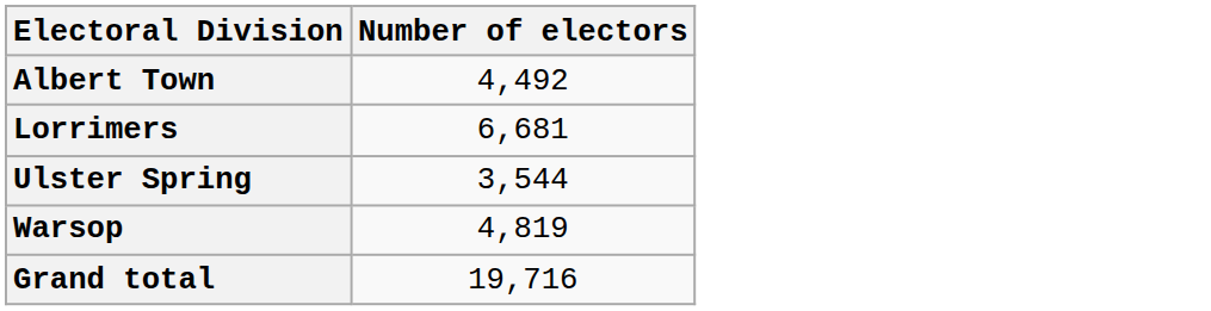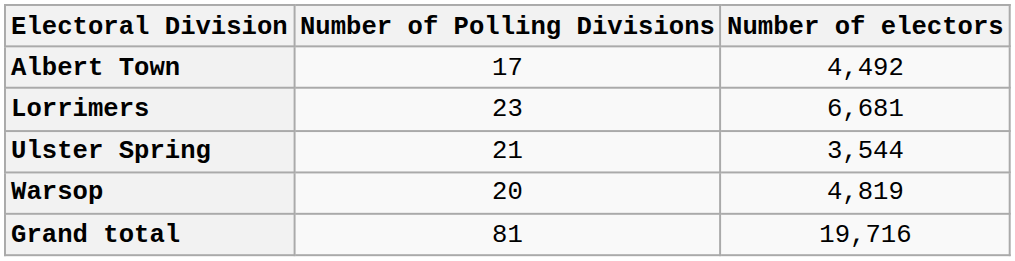 <table class="wikitable">
 <tr>
 <th>Electoral Division</th>
+<th>Number of Polling Divisions</th>
 <th>Number of electors</th>
 </tr>
 <tr>
 <th style="text-align: left;">Albert Town</th>
+<td style="text-align: center;">17</td>
 <td style="text-align: center;">4,492</td>
 </tr>
 <tr>
 <th style="text-align: left;">Lorrimers</th>
+<td style="text-align: center;">23</td>
 <td style="text-align: center;">6,681</td>
 </tr>
 <tr>
 <th style="text-align: left;">Ulster Spring</th>
+<td style="text-align: center;">21</td>
 <td style="text-align: center;">3,544</td>
 </tr>
 <tr>
 <th style="text-align: left;">Warsop</th>
+<td style="text-align: center;">20</td>
 <td style="text-align: center;">4,819</td>
 </tr>
 <tr>
 <th style="text-align: left;">Grand total</th>
+<td style="text-align: center;">81</td>
 <td style="text-align: center;">19,716</td>
 </tr>
 </table>
